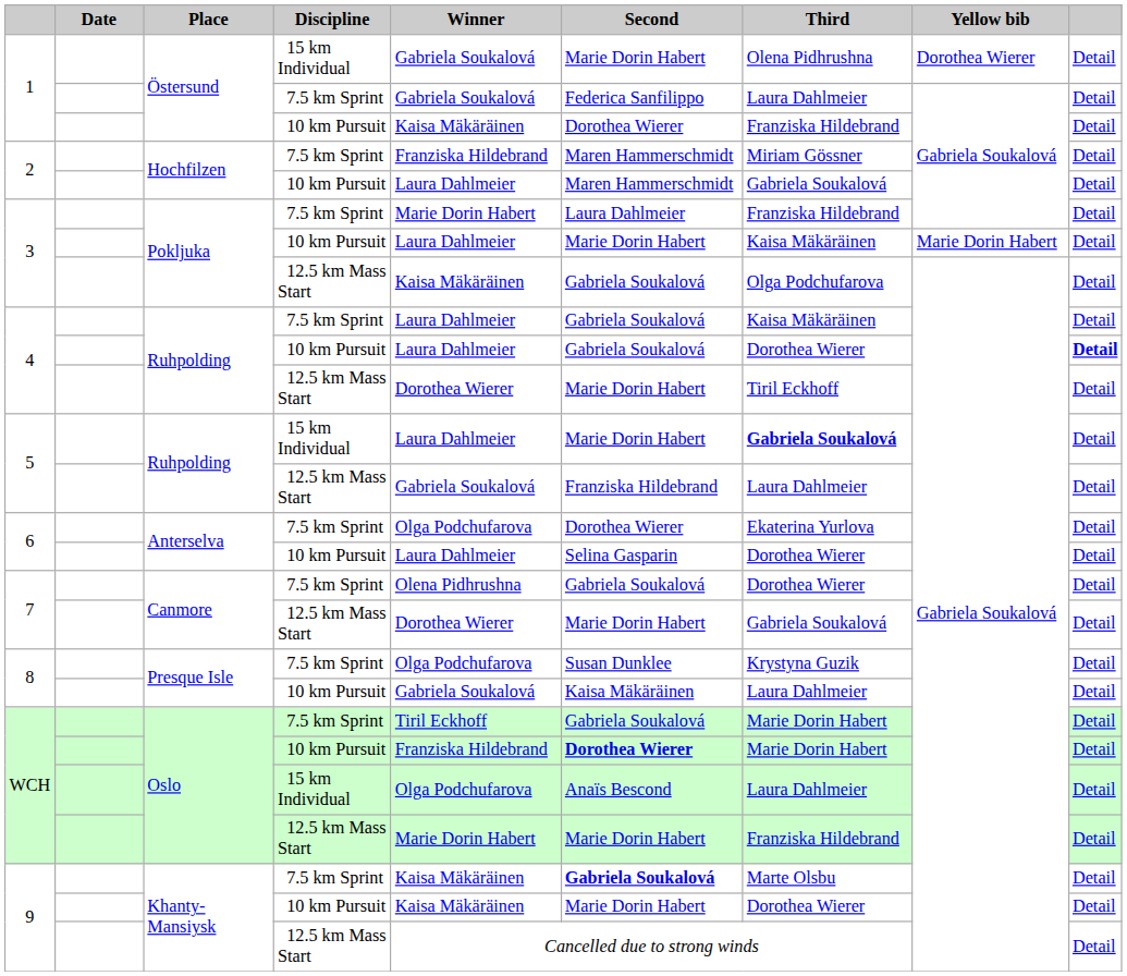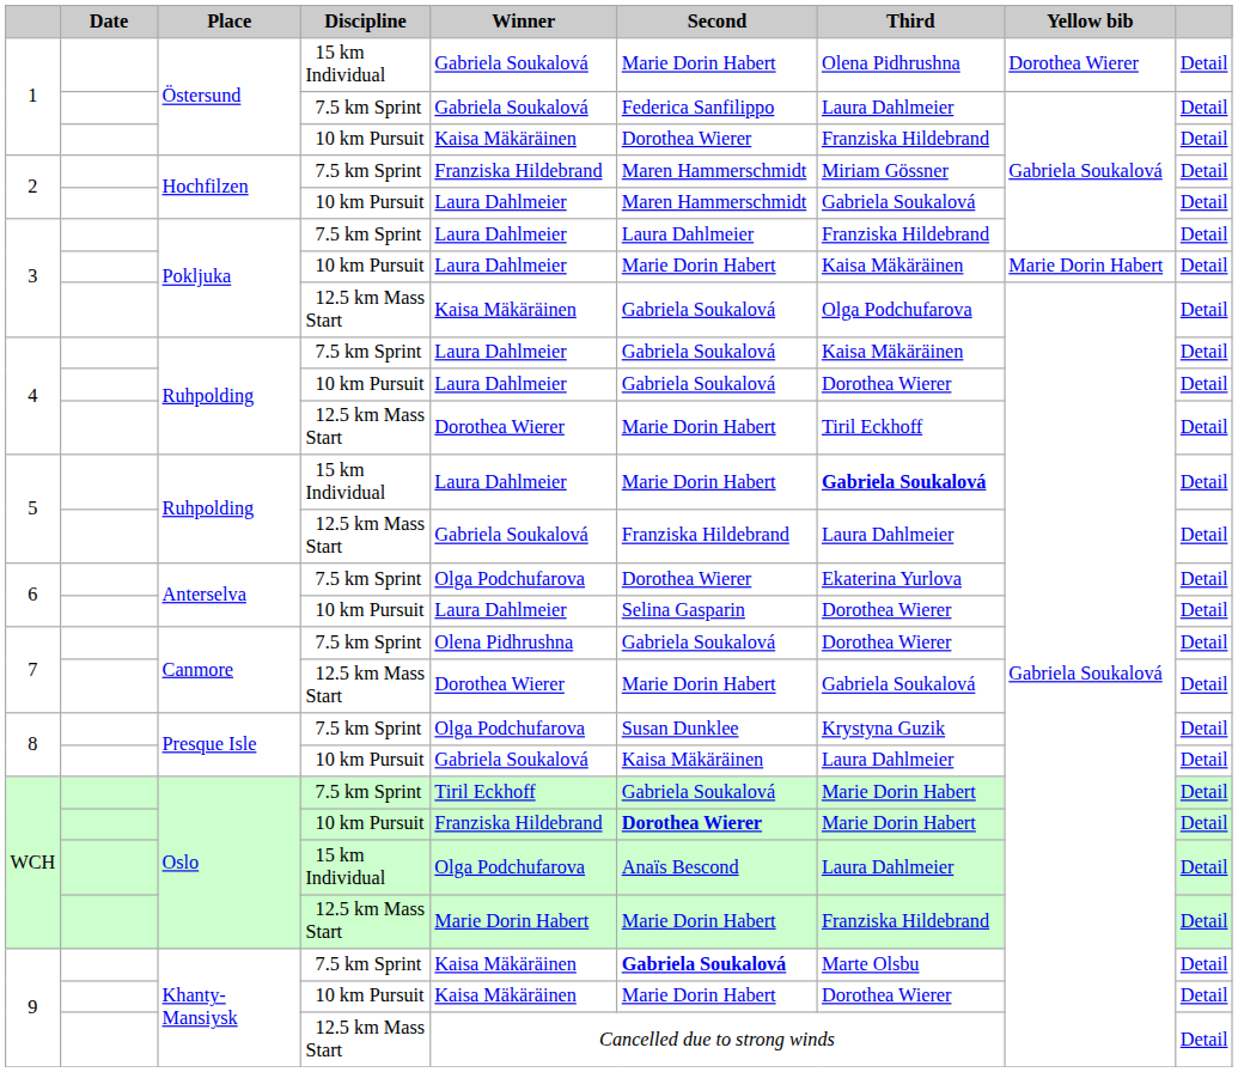 <table class="wikitable plainrowheaders" style="background:#fff; font-size:86%; line-height:16px; border:grey solid 1px; border-collapse:collapse;">
 <tr style="background:#ccc; text-align:center;">
 <th scope="col" style="background:#ccc; width=30 px;"></th>
 <th scope="col" style="background:#ccc; width:115px;">Date</th>
 <th scope="col" style="background:#ccc; width:140px;">Place</th>
 <th scope="col" style="background:#ccc; width:125px;">Discipline</th>
 <th scope="col" style="background:#ccc; width:200px;">Winner</th>
 <th scope="col" style="background:#ccc; width:200px;">Second</th>
 <th scope="col" style="background:#ccc; width:200px;">Third</th>
 <th scope="col" style="background:#ccc; width:200px;">Yellow bib </th>
 <th scope="col" style="background:#ccc; width:10px;"></th>
 </tr>
 <tr>
 <td rowspan=3 align=center>1</td>
 <td align=right>  </td>
 <td rowspan=3> <a href='#'>Östersund</a></td>
 <td>  15 km Individual</td>
 <td> <a href='#'>Gabriela Soukalová</a></td>
 <td> <a href='#'>Marie Dorin Habert</a></td>
 <td> <a href='#'>Olena Pidhrushna</a></td>
 <td> <a href='#'>Dorothea Wierer</a></td>
 <td><a href='#'>Detail</a></td>
 </tr>
 <tr>
 <td align=right>  </td>
 <td>  7.5 km Sprint</td>
 <td> <a href='#'>Gabriela Soukalová</a></td>
 <td> <a href='#'>Federica Sanfilippo</a></td>
 <td> <a href='#'>Laura Dahlmeier</a></td>
 <td rowspan=5> <a href='#'>Gabriela Soukalová</a></td>
 <td><a href='#'>Detail</a></td>
 </tr>
 <tr>
 <td align=right>  </td>
 <td>  10 km Pursuit</td>
 <td> <a href='#'>Kaisa Mäkäräinen</a></td>
 <td> <a href='#'>Dorothea Wierer</a></td>
 <td> <a href='#'>Franziska Hildebrand</a></td>
 <td><a href='#'>Detail</a></td>
 </tr>
 <tr>
 <td rowspan=2 align=center>2</td>
 <td align=right>  </td>
 <td rowspan=2> <a href='#'>Hochfilzen</a></td>
 <td>  7.5 km Sprint</td>
 <td> <a href='#'>Franziska Hildebrand</a></td>
 <td> <a href='#'>Maren Hammerschmidt</a></td>
 <td> <a href='#'>Miriam Gössner</a></td>
 <td><a href='#'>Detail</a></td>
 </tr>
 <tr>
 <td align=right>  </td>
 <td>  10 km Pursuit</td>
 <td> <a href='#'>Laura Dahlmeier</a></td>
 <td> <a href='#'>Maren Hammerschmidt</a></td>
 <td> <a href='#'>Gabriela Soukalová</a></td>
 <td><a href='#'>Detail</a></td>
 </tr>
 <tr>
 <td rowspan=3 align=center>3</td>
 <td align=right>  </td>
 <td rowspan=3> <a href='#'>Pokljuka</a></td>
 <td>  7.5 km Sprint</td>
-<td> <a href='#'>Marie Dorin Habert</a></td>
+<td> <a href='#'>Laura Dahlmeier</a></td>
 <td> <a href='#'>Laura Dahlmeier</a></td>
 <td> <a href='#'>Franziska Hildebrand</a></td>
 <td><a href='#'>Detail</a></td>
 </tr>
 <tr>
 <td align=right>  </td>
 <td>  10 km Pursuit</td>
 <td> <a href='#'>Laura Dahlmeier</a></td>
 <td> <a href='#'>Marie Dorin Habert</a></td>
 <td> <a href='#'>Kaisa Mäkäräinen</a></td>
 <td> <a href='#'>Marie Dorin Habert</a></td>
 <td><a href='#'>Detail</a></td>
 </tr>
 <tr>
 <td align=right>  </td>
 <td>  12.5 km Mass Start</td>
 <td> <a href='#'>Kaisa Mäkäräinen</a></td>
 <td> <a href='#'>Gabriela Soukalová</a></td>
 <td> <a href='#'>Olga Podchufarova</a></td>
 <td rowspan=19> <a href='#'>Gabriela Soukalová</a></td>
 <td><a href='#'>Detail</a></td>
 </tr>
 <tr>
 <td rowspan=3 align=center>4</td>
 <td align=right>  </td>
 <td rowspan=3> <a href='#'>Ruhpolding</a></td>
 <td>  7.5 km Sprint</td>
 <td> <a href='#'>Laura Dahlmeier</a></td>
 <td> <a href='#'>Gabriela Soukalová</a></td>
 <td> <a href='#'>Kaisa Mäkäräinen</a></td>
 <td><a href='#'>Detail</a></td>
 </tr>
 <tr>
 <td align=right>  </td>
 <td>  10 km Pursuit</td>
 <td> <a href='#'>Laura Dahlmeier</a></td>
 <td> <a href='#'>Gabriela Soukalová</a></td>
 <td> <a href='#'>Dorothea Wierer</a></td>
-<td><strong><a href='#'>Detail</a></strong></td>
+<td><a href='#'>Detail</a></td>
 </tr>
 <tr>
 <td align=right>  </td>
 <td>  12.5 km Mass Start</td>
 <td> <a href='#'>Dorothea Wierer</a></td>
 <td> <a href='#'>Marie Dorin Habert</a></td>
 <td> <a href='#'>Tiril Eckhoff</a></td>
 <td><a href='#'>Detail</a></td>
 </tr>
 <tr>
 <td rowspan=2 align=center>5</td>
 <td align=right>  </td>
 <td rowspan=2> <a href='#'>Ruhpolding</a></td>
 <td>  15 km Individual</td>
 <td> <a href='#'>Laura Dahlmeier</a></td>
 <td> <a href='#'>Marie Dorin Habert</a></td>
 <td><strong> <a href='#'>Gabriela Soukalová</a></strong></td>
 <td><a href='#'>Detail</a></td>
 </tr>
 <tr>
 <td align=right>  </td>
 <td>  12.5 km Mass Start</td>
 <td> <a href='#'>Gabriela Soukalová</a></td>
 <td> <a href='#'>Franziska Hildebrand</a></td>
 <td> <a href='#'>Laura Dahlmeier</a></td>
 <td><a href='#'>Detail</a></td>
 </tr>
 <tr>
 <td rowspan=2 align=center>6</td>
 <td align=right>  </td>
 <td rowspan=2> <a href='#'>Anterselva</a></td>
 <td>  7.5 km Sprint</td>
 <td> <a href='#'>Olga Podchufarova</a></td>
 <td> <a href='#'>Dorothea Wierer</a></td>
 <td> <a href='#'>Ekaterina Yurlova</a></td>
 <td><a href='#'>Detail</a></td>
 </tr>
 <tr>
 <td align=right>  </td>
 <td>  10 km Pursuit</td>
 <td> <a href='#'>Laura Dahlmeier</a></td>
 <td> <a href='#'>Selina Gasparin</a></td>
 <td> <a href='#'>Dorothea Wierer</a></td>
 <td><a href='#'>Detail</a></td>
 </tr>
 <tr>
 <td rowspan=2 align=center>7</td>
 <td align=right>  </td>
 <td rowspan=2> <a href='#'>Canmore</a></td>
 <td>  7.5 km Sprint</td>
 <td> <a href='#'>Olena Pidhrushna</a></td>
 <td> <a href='#'>Gabriela Soukalová</a></td>
 <td> <a href='#'>Dorothea Wierer</a></td>
 <td><a href='#'>Detail</a></td>
 </tr>
 <tr>
 <td align=right>  </td>
 <td>  12.5 km Mass Start</td>
 <td> <a href='#'>Dorothea Wierer</a></td>
 <td> <a href='#'>Marie Dorin Habert</a></td>
 <td> <a href='#'>Gabriela Soukalová</a></td>
 <td><a href='#'>Detail</a></td>
 </tr>
 <tr>
 <td rowspan=2 align=center>8</td>
 <td align=right>  </td>
 <td rowspan=2> <a href='#'>Presque Isle</a></td>
 <td>  7.5 km Sprint</td>
 <td> <a href='#'>Olga Podchufarova</a></td>
 <td> <a href='#'>Susan Dunklee</a></td>
 <td> <a href='#'>Krystyna Guzik</a></td>
 <td><a href='#'>Detail</a></td>
 </tr>
 <tr>
 <td align=right>  </td>
 <td>  10 km Pursuit</td>
 <td> <a href='#'>Gabriela Soukalová</a></td>
 <td> <a href='#'>Kaisa Mäkäräinen</a></td>
 <td> <a href='#'>Laura Dahlmeier</a></td>
 <td><a href='#'>Detail</a></td>
 </tr>
 <tr style="background:#ccffcc">
 <td rowspan=4 align=center>WCH</td>
 <td align=right>  </td>
 <td rowspan=4> <a href='#'>Oslo</a></td>
 <td>  7.5 km Sprint</td>
 <td> <a href='#'>Tiril Eckhoff</a></td>
 <td> <a href='#'>Gabriela Soukalová</a></td>
 <td> <a href='#'>Marie Dorin Habert</a></td>
 <td><a href='#'>Detail</a></td>
 </tr>
 <tr style="background:#ccffcc">
 <td align=right>  </td>
 <td>  10 km Pursuit</td>
 <td> <a href='#'>Franziska Hildebrand</a></td>
 <td><strong> <a href='#'>Dorothea Wierer</a></strong></td>
 <td> <a href='#'>Marie Dorin Habert</a></td>
 <td><a href='#'>Detail</a></td>
 </tr>
 <tr style="background:#ccffcc">
 <td align=right>  </td>
 <td>  15 km Individual</td>
 <td> <a href='#'>Olga Podchufarova</a></td>
 <td> <a href='#'>Anaïs Bescond</a></td>
 <td> <a href='#'>Laura Dahlmeier</a></td>
 <td><a href='#'>Detail</a></td>
 </tr>
 <tr style="background:#ccffcc">
 <td align=right>  </td>
 <td>  12.5 km Mass Start</td>
 <td> <a href='#'>Marie Dorin Habert</a></td>
 <td> <a href='#'>Marie Dorin Habert</a></td>
 <td> <a href='#'>Franziska Hildebrand</a></td>
 <td><a href='#'>Detail</a></td>
 </tr>
 <tr>
 <td rowspan=3 align=center>9</td>
 <td align=right>  </td>
 <td rowspan=3> <a href='#'>Khanty-Mansiysk</a></td>
 <td>  7.5 km Sprint</td>
 <td> <a href='#'>Kaisa Mäkäräinen</a></td>
 <td><strong> <a href='#'>Gabriela Soukalová</a></strong></td>
 <td> <a href='#'>Marte Olsbu</a></td>
 <td><a href='#'>Detail</a></td>
 </tr>
 <tr>
 <td align=right>  </td>
 <td>  10 km Pursuit</td>
 <td> <a href='#'>Kaisa Mäkäräinen</a></td>
 <td> <a href='#'>Marie Dorin Habert</a></td>
 <td> <a href='#'>Dorothea Wierer</a></td>
 <td><a href='#'>Detail</a></td>
 </tr>
 <tr>
 <td align=right>  </td>
 <td>  12.5 km Mass Start</td>
 <td colspan=3 align=center><em>Cancelled due to strong winds</em></td>
 <td><a href='#'>Detail</a></td>
 </tr>
 </table>
